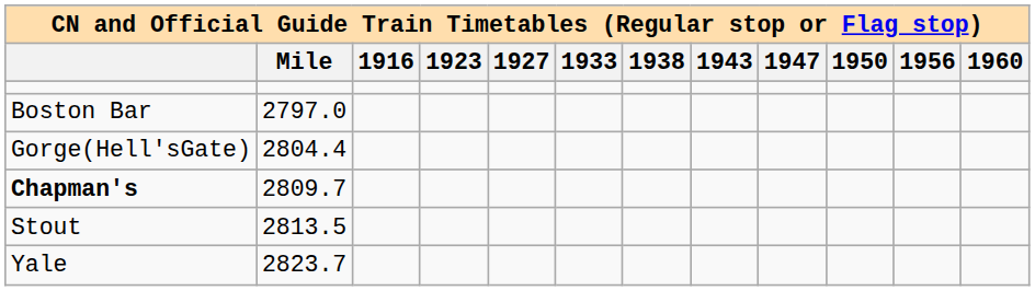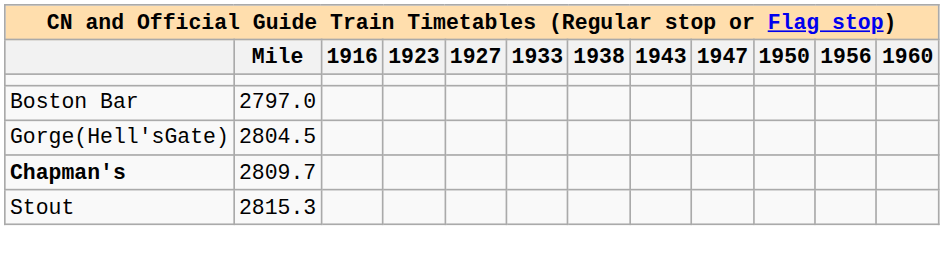 <table class="wikitable">
 <tr>
 <th colspan="12" style="background:#ffdead;">CN and Official Guide Train Timetables (Regular stop or <a href='#'>Flag stop</a>)</th>
 </tr>
 <tr>
 <th></th>
 <th>Mile</th>
 <th>1916</th>
 <th>1923</th>
 <th>1927</th>
 <th>1933</th>
 <th>1938</th>
 <th>1943</th>
 <th>1947</th>
 <th>1950</th>
 <th>1956</th>
 <th>1960</th>
 </tr>
 <tr>
 <td></td>
 <td></td>
 <td></td>
 <td></td>
 <td></td>
 <td></td>
 <td></td>
 <td></td>
 <td></td>
 <td></td>
 <td></td>
 <td></td>
 </tr>
 <tr>
 <td>Boston Bar</td>
 <td>2797.0</td>
 <td></td>
 <td></td>
 <td></td>
 <td></td>
 <td></td>
 <td></td>
 <td></td>
 <td></td>
 <td></td>
 <td></td>
 </tr>
 <tr>
 <td>Gorge(Hell'sGate)</td>
-<td>2804.4</td>
+<td>2804.5</td>
 <td></td>
 <td></td>
 <td></td>
 <td></td>
 <td></td>
 <td></td>
 <td></td>
 <td></td>
 <td></td>
 <td></td>
 </tr>
 <tr>
 <td><strong>Chapman's</strong></td>
 <td>2809.7</td>
 <td></td>
 <td></td>
 <td></td>
 <td></td>
 <td></td>
 <td></td>
 <td></td>
 <td></td>
 <td></td>
 <td></td>
 </tr>
 <tr>
 <td>Stout</td>
-<td>2813.5</td>
-<td></td>
-<td></td>
-<td></td>
-<td></td>
-<td></td>
-<td></td>
-<td></td>
-<td></td>
-<td></td>
-<td></td>
-</tr>
-<tr>
-<td>Yale</td>
-<td>2823.7</td>
+<td>2815.3</td>
 <td></td>
 <td></td>
 <td></td>
 <td></td>
 <td></td>
 <td></td>
 <td></td>
 <td></td>
 <td></td>
 <td></td>
 </tr>
 </table>
